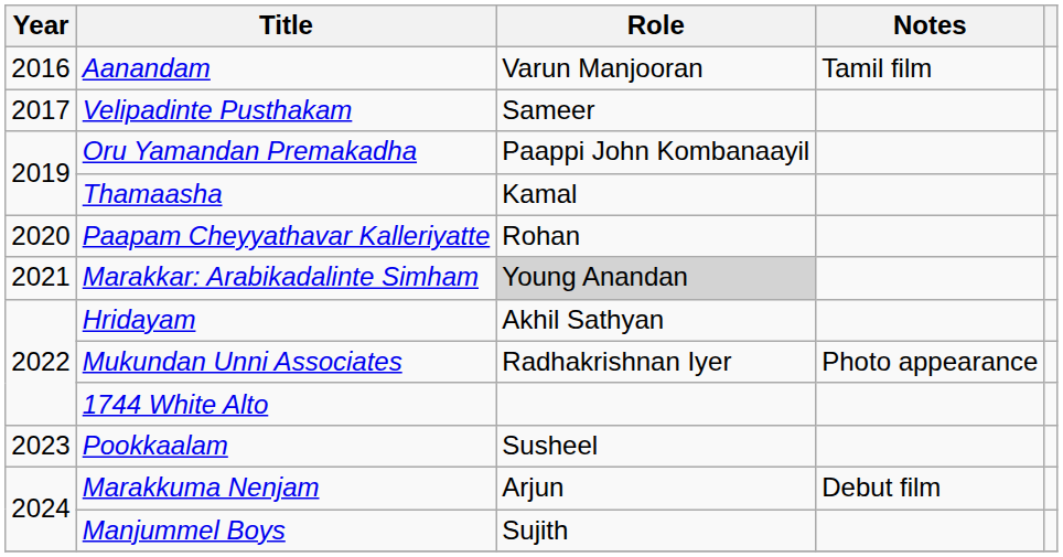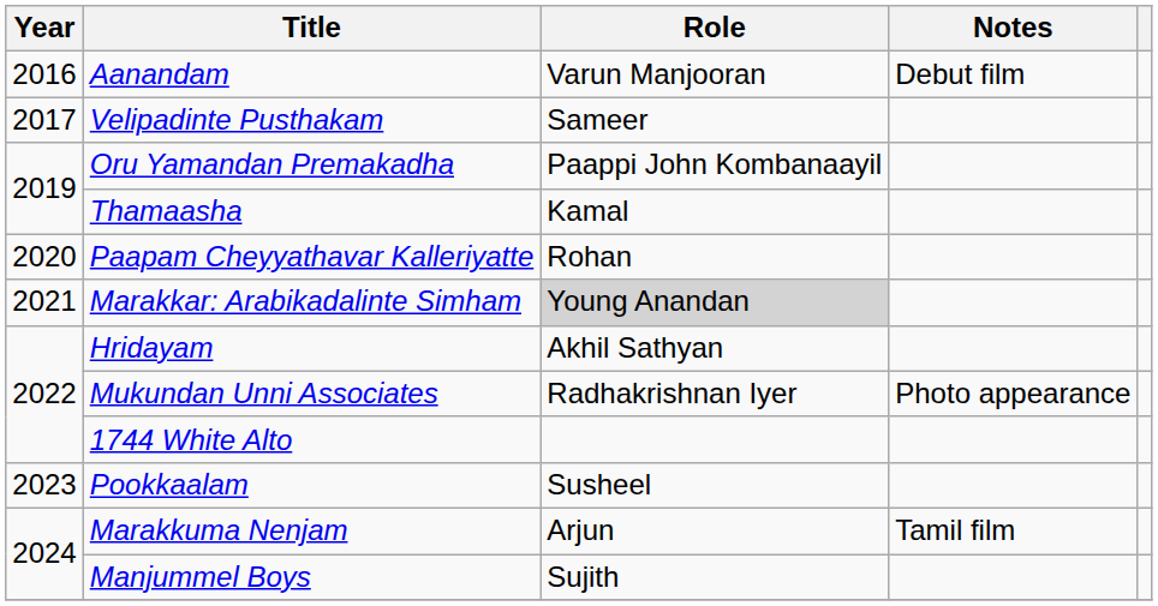 <table class="wikitable sortable">
 <tr>
 <th>Year</th>
 <th>Title</th>
 <th>Role</th>
 <th>Notes</th>
 <th></th>
 </tr>
 <tr>
 <td>2016</td>
 <td><em><a href='#'>Aanandam</a></em></td>
 <td>Varun Manjooran</td>
-<td>Tamil film</td>
+<td>Debut film</td>
 <td></td>
 </tr>
 <tr>
 <td>2017</td>
 <td><em><a href='#'>Velipadinte Pusthakam</a></em></td>
 <td>Sameer</td>
 <td></td>
 <td></td>
 </tr>
 <tr>
 <td rowspan=2>2019</td>
 <td><em><a href='#'>Oru Yamandan Premakadha</a></em></td>
 <td>Paappi John Kombanaayil</td>
 <td></td>
 <td></td>
 </tr>
 <tr>
 <td><em><a href='#'>Thamaasha</a></em></td>
 <td>Kamal</td>
 <td></td>
 <td></td>
 </tr>
 <tr>
 <td>2020</td>
 <td><em><a href='#'>Paapam Cheyyathavar Kalleriyatte</a></em></td>
 <td>Rohan</td>
 <td></td>
 <td></td>
 </tr>
 <tr>
 <td>2021</td>
 <td><em><a href='#'>Marakkar: Arabikadalinte Simham</a></em></td>
 <td style="background: lightgrey;">Young Anandan</td>
 <td></td>
 <td></td>
 </tr>
 <tr>
 <td rowspan=3>2022</td>
 <td><em><a href='#'>Hridayam</a></em></td>
 <td>Akhil Sathyan</td>
 <td></td>
 <td></td>
 </tr>
 <tr>
 <td><em><a href='#'>Mukundan Unni Associates</a></em></td>
 <td>Radhakrishnan Iyer</td>
 <td>Photo appearance</td>
 <td></td>
 </tr>
 <tr>
 <td><em><a href='#'>1744 White Alto</a></em></td>
 <td></td>
 <td></td>
 </tr>
 <tr>
 <td>2023</td>
 <td><em><a href='#'>Pookkaalam</a></em></td>
 <td>Susheel</td>
 <td></td>
 <td></td>
 </tr>
 <tr>
 <td rowspan=2>2024</td>
 <td><em><a href='#'>Marakkuma Nenjam</a></em></td>
 <td>Arjun</td>
-<td>Debut film</td>
+<td>Tamil film</td>
 <td></td>
 </tr>
 <tr>
 <td><em><a href='#'>Manjummel Boys</a></em></td>
 <td>Sujith</td>
 <td></td>
 <td></td>
 </tr>
 <tr>
 </tr>
 </table>
